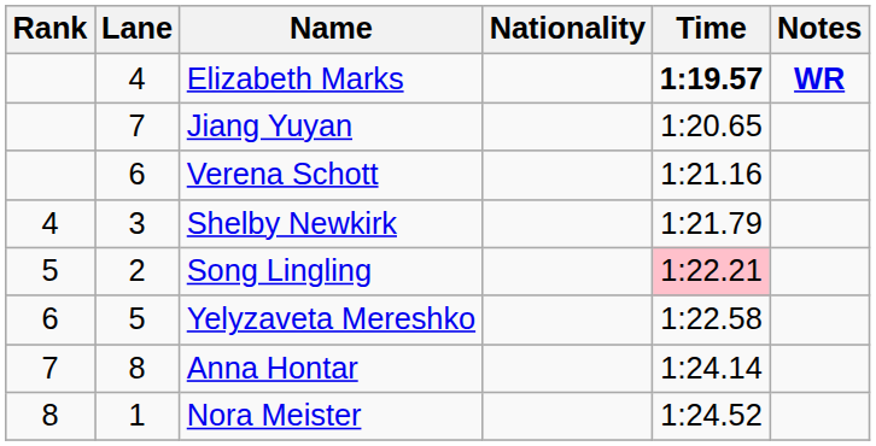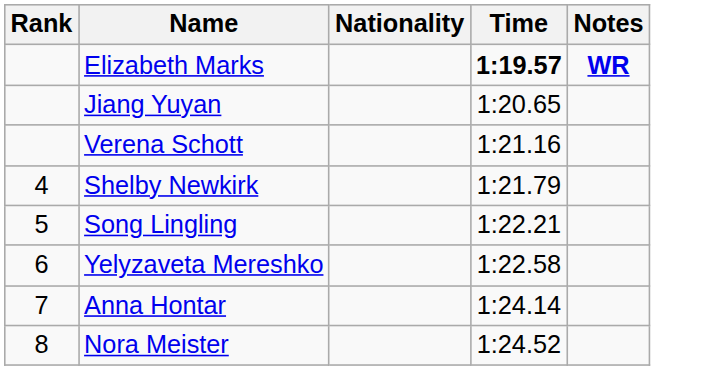 <table class="wikitable sortable" style="text-align:center">
 <tr>
 <th>Rank</th>
-<th>Lane</th>
 <th>Name</th>
 <th>Nationality</th>
 <th>Time</th>
 <th>Notes</th>
 </tr>
 <tr>
 <td></td>
-<td>4</td>
 <td align=left><a href='#'>Elizabeth Marks</a></td>
 <td align=left></td>
 <td><strong>1:19.57</strong></td>
 <td><strong><a href='#'>WR</a></strong></td>
 </tr>
 <tr>
 <td></td>
-<td>7</td>
 <td align=left><a href='#'>Jiang Yuyan</a></td>
 <td align=left></td>
 <td>1:20.65</td>
 <td></td>
 </tr>
 <tr>
 <td></td>
-<td>6</td>
 <td align=left><a href='#'>Verena Schott</a></td>
 <td align=left></td>
 <td>1:21.16</td>
 <td></td>
 </tr>
 <tr>
 <td>4</td>
-<td>3</td>
 <td align=left><a href='#'>Shelby Newkirk</a></td>
 <td align=left></td>
 <td>1:21.79</td>
 <td></td>
 </tr>
 <tr>
 <td>5</td>
-<td>2</td>
 <td align=left><a href='#'>Song Lingling</a></td>
 <td align=left></td>
-<td style="background: pink;">1:22.21</td>
+<td>1:22.21</td>
 <td></td>
 </tr>
 <tr>
 <td>6</td>
-<td>5</td>
 <td align=left><a href='#'>Yelyzaveta Mereshko</a></td>
 <td align=left></td>
 <td>1:22.58</td>
 <td></td>
 </tr>
 <tr>
 <td>7</td>
-<td>8</td>
 <td align=left><a href='#'>Anna Hontar</a></td>
 <td align=left></td>
 <td>1:24.14</td>
 <td></td>
 </tr>
 <tr>
 <td>8</td>
-<td>1</td>
 <td align=left><a href='#'>Nora Meister</a></td>
 <td align=left></td>
 <td>1:24.52</td>
 <td></td>
 </tr>
 </table>
